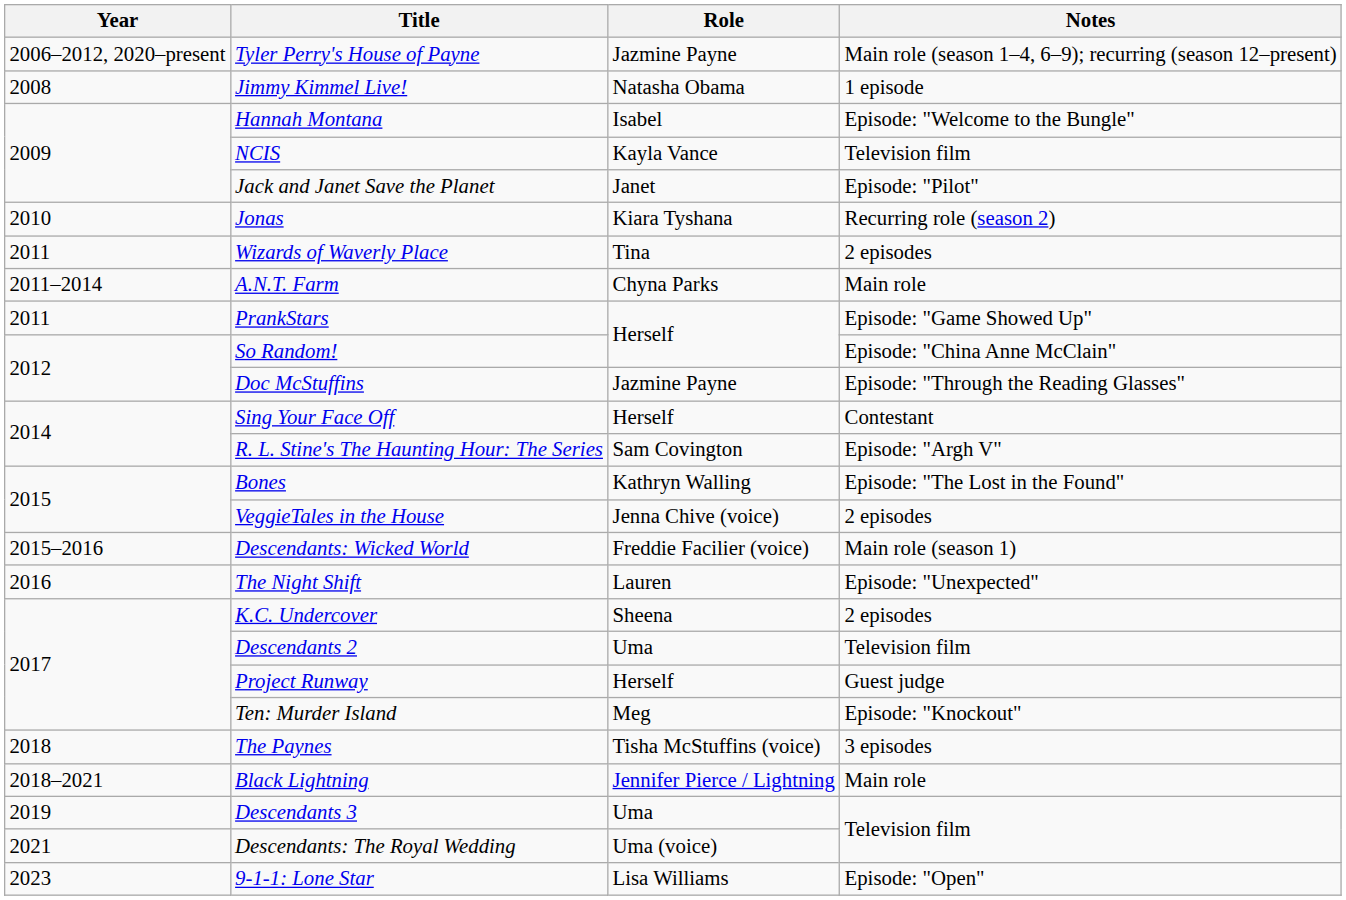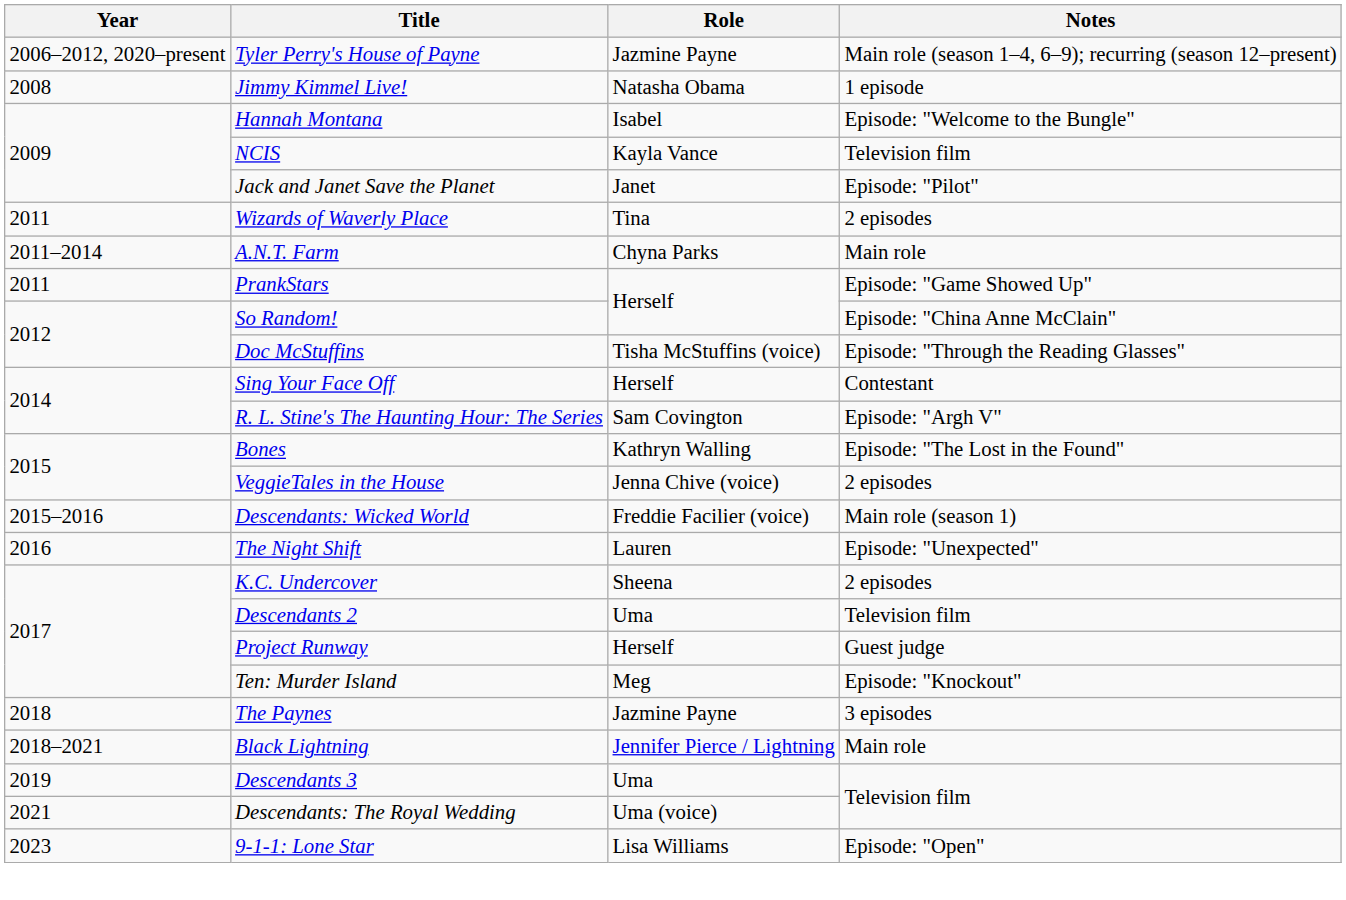 <table class="wikitable sortable">
 <tr>
 <th>Year</th>
 <th>Title</th>
 <th>Role</th>
 <th class="unsortable">Notes</th>
 </tr>
 <tr>
 <td>2006–2012, 2020–present</td>
 <td><em><a href='#'>Tyler Perry's House of Payne</a></em></td>
 <td>Jazmine Payne</td>
 <td>Main role (season 1–4, 6–9); recurring (season 12–present)</td>
 </tr>
 <tr>
 <td>2008</td>
 <td><em><a href='#'>Jimmy Kimmel Live!</a></em></td>
 <td>Natasha Obama</td>
 <td>1 episode</td>
 </tr>
 <tr>
 <td rowspan="3">2009</td>
 <td><em><a href='#'>Hannah Montana</a></em></td>
 <td>Isabel</td>
 <td>Episode: "Welcome to the Bungle"</td>
 </tr>
 <tr>
 <td><em><a href='#'>NCIS</a></em></td>
 <td>Kayla Vance</td>
 <td>Television film</td>
 </tr>
 <tr>
 <td><em>Jack and Janet Save the Planet</em></td>
 <td>Janet</td>
 <td>Episode: "Pilot"</td>
 </tr>
 <tr>
-<td>2010</td>
-<td><em><a href='#'>Jonas</a></em></td>
-<td>Kiara Tyshana</td>
-<td>Recurring role (<a href='#'>season 2</a>)</td>
-</tr>
-<tr>
 <td>2011</td>
 <td><em><a href='#'>Wizards of Waverly Place</a></em></td>
 <td>Tina</td>
 <td>2 episodes</td>
 </tr>
 <tr>
 <td>2011–2014</td>
 <td><em><a href='#'>A.N.T. Farm</a></em></td>
 <td>Chyna Parks</td>
 <td>Main role</td>
 </tr>
 <tr>
 <td>2011</td>
 <td><em><a href='#'>PrankStars</a></em></td>
 <td rowspan="2">Herself</td>
 <td>Episode: "Game Showed Up"</td>
 </tr>
 <tr>
 <td rowspan="2">2012</td>
 <td><em><a href='#'>So Random!</a></em></td>
 <td>Episode: "China Anne McClain"</td>
 </tr>
 <tr>
 <td><em><a href='#'>Doc McStuffins</a></em></td>
-<td>Jazmine Payne</td>
+<td>Tisha McStuffins (voice)</td>
 <td>Episode: "Through the Reading Glasses"</td>
 </tr>
 <tr>
 <td rowspan="2">2014</td>
 <td><em><a href='#'>Sing Your Face Off</a></em></td>
 <td>Herself</td>
 <td>Contestant</td>
 </tr>
 <tr>
 <td><em><a href='#'>R. L. Stine's The Haunting Hour: The Series</a></em></td>
 <td>Sam Covington</td>
 <td>Episode: "Argh V"</td>
 </tr>
 <tr>
 <td rowspan="2">2015</td>
 <td><em><a href='#'>Bones</a></em></td>
 <td>Kathryn Walling</td>
 <td>Episode: "The Lost in the Found"</td>
 </tr>
 <tr>
 <td><em><a href='#'>VeggieTales in the House</a></em></td>
 <td>Jenna Chive (voice)</td>
 <td>2 episodes</td>
 </tr>
 <tr>
 <td>2015–2016</td>
 <td><em><a href='#'>Descendants: Wicked World</a></em></td>
 <td>Freddie Facilier (voice)</td>
 <td>Main role (season 1)</td>
 </tr>
 <tr>
 <td>2016</td>
 <td><em><a href='#'>The Night Shift</a></em></td>
 <td>Lauren</td>
 <td>Episode: "Unexpected"</td>
 </tr>
 <tr>
 <td rowspan="4">2017</td>
 <td><em><a href='#'>K.C. Undercover</a></em></td>
 <td>Sheena</td>
 <td>2 episodes</td>
 </tr>
 <tr>
 <td><em><a href='#'>Descendants 2</a></em></td>
 <td>Uma</td>
 <td>Television film</td>
 </tr>
 <tr>
 <td><em><a href='#'>Project Runway</a></em></td>
 <td>Herself</td>
 <td>Guest judge</td>
 </tr>
 <tr>
 <td><em>Ten: Murder Island</em></td>
 <td>Meg</td>
 <td>Episode: "Knockout"</td>
 </tr>
 <tr>
 <td>2018</td>
 <td><em><a href='#'>The Paynes</a></em></td>
-<td>Tisha McStuffins (voice)</td>
+<td>Jazmine Payne</td>
 <td>3 episodes</td>
 </tr>
 <tr>
 <td>2018–2021</td>
 <td><em><a href='#'>Black Lightning</a></em></td>
 <td><a href='#'>Jennifer Pierce / Lightning</a></td>
 <td>Main role</td>
 </tr>
 <tr>
 <td>2019</td>
 <td><em><a href='#'>Descendants 3</a></em></td>
 <td>Uma</td>
 <td rowspan="2">Television film</td>
 </tr>
 <tr>
 <td>2021</td>
 <td><em>Descendants: The Royal Wedding</em></td>
 <td>Uma (voice)</td>
 </tr>
 <tr>
 <td>2023</td>
 <td><em><a href='#'>9-1-1: Lone Star</a></em></td>
 <td>Lisa Williams</td>
 <td>Episode: "Open"</td>
 </tr>
 </table>
